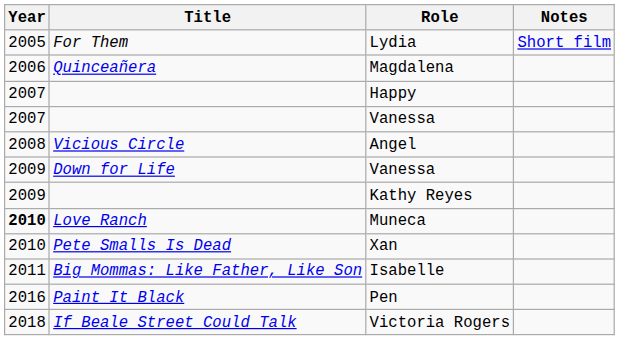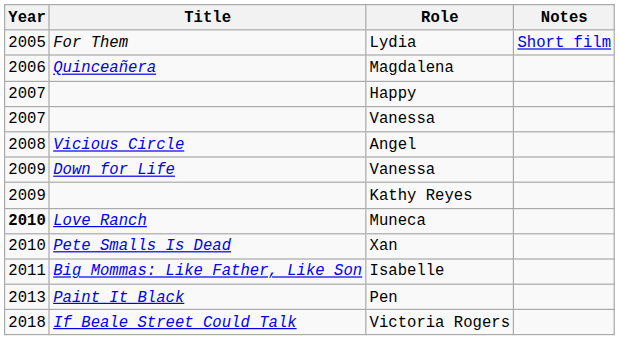 <table class="wikitable sortable">
 <tr>
 <th>Year</th>
 <th>Title</th>
 <th>Role</th>
 <th>Notes</th>
 </tr>
 <tr>
 <td>2005</td>
 <td><em>For Them</em></td>
 <td>Lydia</td>
 <td><a href='#'>Short film</a></td>
 </tr>
 <tr>
 <td>2006</td>
 <td><em><a href='#'>Quinceañera</a></em></td>
 <td>Magdalena</td>
 <td></td>
 </tr>
 <tr>
 <td>2007</td>
 <td><em></em></td>
 <td>Happy</td>
 <td></td>
 </tr>
 <tr>
 <td>2007</td>
 <td><em></em></td>
 <td>Vanessa</td>
 <td></td>
 </tr>
 <tr>
 <td>2008</td>
 <td><em><a href='#'>Vicious Circle</a></em></td>
 <td>Angel</td>
 <td></td>
 </tr>
 <tr>
 <td>2009</td>
 <td><em><a href='#'>Down for Life</a></em></td>
 <td>Vanessa</td>
 <td></td>
 </tr>
 <tr>
 <td>2009</td>
 <td><em></em></td>
 <td>Kathy Reyes</td>
 <td></td>
 </tr>
 <tr>
 <td><strong>2010</strong></td>
 <td><em><a href='#'>Love Ranch</a></em></td>
 <td>Muneca</td>
 <td></td>
 </tr>
 <tr>
 <td>2010</td>
 <td><em><a href='#'>Pete Smalls Is Dead</a></em></td>
 <td>Xan</td>
 <td></td>
 </tr>
 <tr>
 <td>2011</td>
 <td><em><a href='#'>Big Mommas: Like Father, Like Son</a></em></td>
 <td>Isabelle</td>
 <td></td>
 </tr>
 <tr>
-<td>2016</td>
+<td>2013</td>
 <td><em><a href='#'>Paint It Black</a></em></td>
 <td>Pen</td>
 <td></td>
 </tr>
 <tr>
 <td>2018</td>
 <td><em><a href='#'>If Beale Street Could Talk</a></em></td>
 <td>Victoria Rogers</td>
 <td></td>
 </tr>
 </table>
